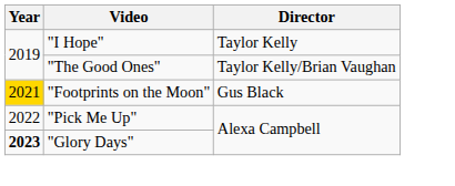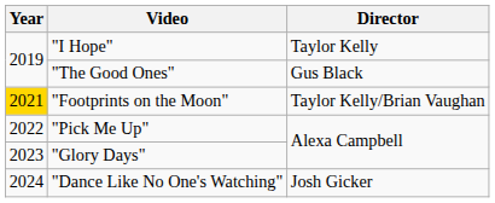 <table class="wikitable">
 <tr>
 <th>Year</th>
 <th>Video</th>
 <th>Director</th>
 </tr>
 <tr>
 <td rowspan="2">2019</td>
 <td>"I Hope"</td>
 <td>Taylor Kelly</td>
 </tr>
 <tr>
 <td>"The Good Ones"</td>
-<td>Taylor Kelly/Brian Vaughan</td>
+<td>Gus Black</td>
 </tr>
 <tr>
 <td style="background: gold;">2021</td>
 <td>"Footprints on the Moon"</td>
-<td>Gus Black</td>
+<td>Taylor Kelly/Brian Vaughan</td>
 </tr>
 <tr>
 <td>2022</td>
 <td>"Pick Me Up"</td>
 <td rowspan="2">Alexa Campbell</td>
 </tr>
 <tr>
-<td><strong>2023</strong></td>
+<td>2023</td>
 <td>"Glory Days"</td>
 </tr>
+<tr>
+<td>2024</td>
+<td>"Dance Like No One's Watching"</td>
+<td>Josh Gicker</td>
+</tr>
 </table>
